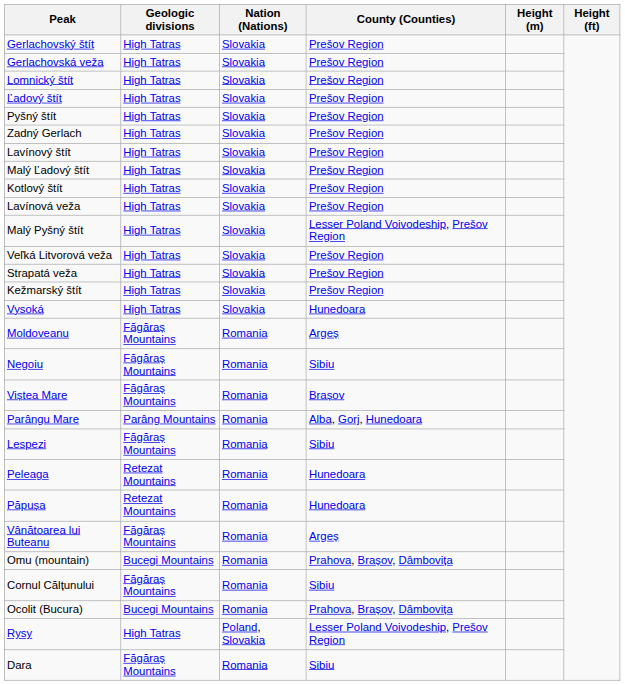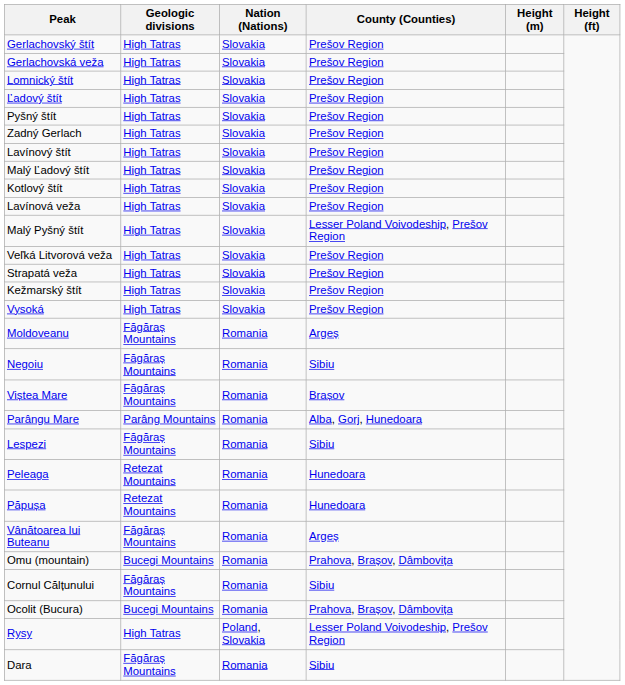 <table class="wikitable sortable">
 <tr>
 <th>Peak</th>
 <th>Geologic divisions</th>
 <th>Nation (Nations)</th>
 <th>County (Counties)</th>
 <th>Height (m)</th>
 <th>Height (ft)</th>
 </tr>
 <tr>
 <td><a href='#'>Gerlachovský štít</a></td>
 <td><a href='#'>High Tatras</a></td>
 <td><a href='#'>Slovakia</a></td>
 <td><a href='#'>Prešov Region</a></td>
 <td></td>
 </tr>
 <tr>
 <td><a href='#'>Gerlachovská veža</a></td>
 <td><a href='#'>High Tatras</a></td>
 <td><a href='#'>Slovakia</a></td>
 <td><a href='#'>Prešov Region</a></td>
 <td></td>
 </tr>
 <tr>
 <td><a href='#'>Lomnický štít</a></td>
 <td><a href='#'>High Tatras</a></td>
 <td><a href='#'>Slovakia</a></td>
 <td><a href='#'>Prešov Region</a></td>
 <td></td>
 </tr>
 <tr>
 <td><a href='#'>Ľadový štít</a></td>
 <td><a href='#'>High Tatras</a></td>
 <td><a href='#'>Slovakia</a></td>
 <td><a href='#'>Prešov Region</a></td>
 <td></td>
 </tr>
 <tr>
 <td>Pyšný štít</td>
 <td><a href='#'>High Tatras</a></td>
 <td><a href='#'>Slovakia</a></td>
 <td><a href='#'>Prešov Region</a></td>
 <td></td>
 </tr>
 <tr>
 <td>Zadný Gerlach</td>
 <td><a href='#'>High Tatras</a></td>
 <td><a href='#'>Slovakia</a></td>
 <td><a href='#'>Prešov Region</a></td>
 <td></td>
 </tr>
 <tr>
 <td>Lavínový štít</td>
 <td><a href='#'>High Tatras</a></td>
 <td><a href='#'>Slovakia</a></td>
 <td><a href='#'>Prešov Region</a></td>
 <td></td>
 </tr>
 <tr>
 <td>Malý Ľadový štít</td>
 <td><a href='#'>High Tatras</a></td>
 <td><a href='#'>Slovakia</a></td>
 <td><a href='#'>Prešov Region</a></td>
 <td></td>
 </tr>
 <tr>
 <td>Kotlový štít</td>
 <td><a href='#'>High Tatras</a></td>
 <td><a href='#'>Slovakia</a></td>
 <td><a href='#'>Prešov Region</a></td>
 <td></td>
 </tr>
 <tr>
 <td>Lavínová veža</td>
 <td><a href='#'>High Tatras</a></td>
 <td><a href='#'>Slovakia</a></td>
 <td><a href='#'>Prešov Region</a></td>
 <td></td>
 </tr>
 <tr>
 <td>Malý Pyšný štít</td>
 <td><a href='#'>High Tatras</a></td>
 <td><a href='#'>Slovakia</a></td>
 <td><a href='#'>Lesser Poland Voivodeship</a>, <a href='#'>Prešov Region</a></td>
 <td></td>
 </tr>
 <tr>
 <td>Veľká Litvorová veža</td>
 <td><a href='#'>High Tatras</a></td>
 <td><a href='#'>Slovakia</a></td>
 <td><a href='#'>Prešov Region</a></td>
 <td></td>
 </tr>
 <tr>
 <td>Strapatá veža</td>
 <td><a href='#'>High Tatras</a></td>
 <td><a href='#'>Slovakia</a></td>
 <td><a href='#'>Prešov Region</a></td>
 <td></td>
 </tr>
 <tr>
 <td>Kežmarský štít</td>
 <td><a href='#'>High Tatras</a></td>
 <td><a href='#'>Slovakia</a></td>
 <td><a href='#'>Prešov Region</a></td>
 <td></td>
 </tr>
 <tr>
 <td><a href='#'>Vysoká</a></td>
 <td><a href='#'>High Tatras</a></td>
 <td><a href='#'>Slovakia</a></td>
-<td><a href='#'>Hunedoara</a></td>
+<td><a href='#'>Prešov Region</a></td>
 <td></td>
 </tr>
 <tr>
 <td><a href='#'>Moldoveanu</a></td>
 <td><a href='#'>Făgăraș Mountains</a></td>
 <td><a href='#'>Romania</a></td>
 <td><a href='#'>Argeș</a></td>
 <td></td>
 </tr>
 <tr>
 <td><a href='#'>Negoiu</a></td>
 <td><a href='#'>Făgăraș Mountains</a></td>
 <td><a href='#'>Romania</a></td>
 <td><a href='#'>Sibiu</a></td>
 <td></td>
 </tr>
 <tr>
 <td><a href='#'>Viștea Mare</a></td>
 <td><a href='#'>Făgăraș Mountains</a></td>
 <td><a href='#'>Romania</a></td>
 <td><a href='#'>Brașov</a></td>
 <td></td>
 </tr>
 <tr>
 <td><a href='#'>Parângu Mare</a></td>
 <td><a href='#'>Parâng Mountains</a></td>
 <td><a href='#'>Romania</a></td>
 <td><a href='#'>Alba</a>, <a href='#'>Gorj</a>, <a href='#'>Hunedoara</a></td>
 <td></td>
 </tr>
 <tr>
 <td><a href='#'>Lespezi</a></td>
 <td><a href='#'>Făgăraș Mountains</a></td>
 <td><a href='#'>Romania</a></td>
 <td><a href='#'>Sibiu</a></td>
 <td></td>
 </tr>
 <tr>
 <td><a href='#'>Peleaga</a></td>
 <td><a href='#'>Retezat Mountains</a></td>
 <td><a href='#'>Romania</a></td>
 <td><a href='#'>Hunedoara</a></td>
 <td></td>
 </tr>
 <tr>
 <td><a href='#'>Păpușa</a></td>
 <td><a href='#'>Retezat Mountains</a></td>
 <td><a href='#'>Romania</a></td>
 <td><a href='#'>Hunedoara</a></td>
 <td></td>
 </tr>
 <tr>
 <td><a href='#'>Vânătoarea lui Buteanu</a></td>
 <td><a href='#'>Făgăraș Mountains</a></td>
 <td><a href='#'>Romania</a></td>
 <td><a href='#'>Argeș</a></td>
 <td></td>
 </tr>
 <tr>
 <td>Omu (mountain)</td>
 <td><a href='#'>Bucegi Mountains</a></td>
 <td><a href='#'>Romania</a></td>
 <td><a href='#'>Prahova</a>, <a href='#'>Brașov</a>, <a href='#'>Dâmbovița</a></td>
 <td></td>
 </tr>
 <tr>
 <td>Cornul Călțunului</td>
 <td><a href='#'>Făgăraș Mountains</a></td>
 <td><a href='#'>Romania</a></td>
 <td><a href='#'>Sibiu</a></td>
 <td></td>
 </tr>
 <tr>
 <td>Ocolit (Bucura)</td>
 <td><a href='#'>Bucegi Mountains</a></td>
 <td><a href='#'>Romania</a></td>
 <td><a href='#'>Prahova</a>, <a href='#'>Brașov</a>, <a href='#'>Dâmbovița</a></td>
 <td></td>
 </tr>
 <tr>
 <td><a href='#'>Rysy</a></td>
 <td><a href='#'>High Tatras</a></td>
 <td><a href='#'>Poland</a>, <a href='#'>Slovakia</a></td>
 <td><a href='#'>Lesser Poland Voivodeship</a>, <a href='#'>Prešov Region</a></td>
 <td></td>
 </tr>
 <tr>
 <td>Dara</td>
 <td><a href='#'>Făgăraș Mountains</a></td>
 <td><a href='#'>Romania</a></td>
 <td><a href='#'>Sibiu</a></td>
 <td></td>
 </tr>
 </table>
